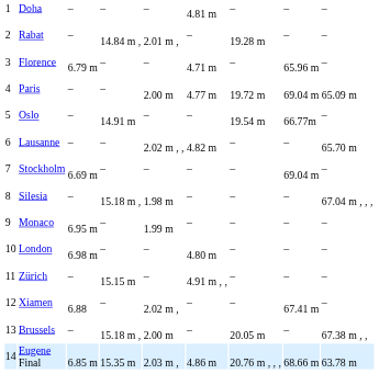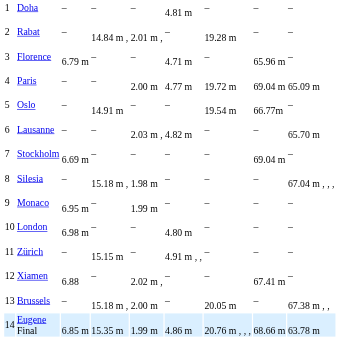 <table>
 <tr>
 <td>1</td>
 <td><a href='#'>Doha</a></td>
 <td>–</td>
 <td>–</td>
 <td>–</td>
 <td><br>4.81 m </td>
 <td>–</td>
 <td>–</td>
 <td>–</td>
 </tr>
 <tr>
 <td>2</td>
 <td><a href='#'>Rabat</a></td>
 <td>–</td>
 <td><br>14.84 m , </td>
 <td><br>2.01 m , </td>
 <td>–</td>
 <td><br>19.28 m </td>
 <td>–</td>
 <td>–</td>
 </tr>
 <tr>
 <td>3</td>
 <td><a href='#'>Florence</a></td>
 <td><br>6.79 m</td>
 <td>–</td>
 <td>–</td>
 <td><br>4.71 m</td>
 <td>–</td>
 <td><br>65.96 m </td>
 <td>–</td>
 </tr>
 <tr>
 <td>4</td>
 <td><a href='#'>Paris</a></td>
 <td>–</td>
 <td>–</td>
 <td><br>2.00 m </td>
 <td><br>4.77 m </td>
 <td><br>19.72 m </td>
 <td><br>69.04 m </td>
 <td><br>65.09 m </td>
 </tr>
 <tr>
 <td>5</td>
 <td><a href='#'>Oslo</a></td>
 <td>–</td>
 <td><br>14.91 m</td>
 <td>–</td>
 <td>–</td>
 <td><br>19.54 m</td>
 <td><br> 66.77m</td>
 <td>–</td>
 </tr>
 <tr>
 <td>6</td>
 <td><a href='#'>Lausanne</a></td>
 <td>–</td>
 <td>–</td>
-<td><br>2.02 m , , </td>
+<td><br>2.03 m , </td>
 <td><br>4.82 m </td>
 <td>–</td>
 <td>–</td>
 <td><br>65.70 m </td>
 </tr>
 <tr>
 <td>7</td>
 <td><a href='#'>Stockholm</a></td>
 <td><br>6.69 m</td>
 <td>–</td>
 <td>–</td>
 <td>–</td>
 <td>–</td>
 <td><br>69.04 m </td>
 <td>–</td>
 </tr>
 <tr>
 <td>8</td>
 <td><a href='#'>Silesia</a></td>
 <td>–</td>
 <td><br>15.18 m , </td>
 <td><br>1.98 m </td>
 <td>–</td>
 <td>–</td>
 <td>–</td>
 <td><br>67.04 m , , , </td>
 </tr>
 <tr>
 <td>9</td>
 <td><a href='#'>Monaco</a></td>
 <td><br>6.95 m </td>
 <td>–</td>
 <td><br>1.99 m</td>
 <td>–</td>
 <td>–</td>
 <td>–</td>
 <td>–</td>
 </tr>
 <tr>
 <td>10</td>
 <td><a href='#'>London</a></td>
 <td><br>6.98 m </td>
 <td>–</td>
 <td>–</td>
 <td><br>4.80 m </td>
 <td>–</td>
 <td>–</td>
 <td>–</td>
 </tr>
 <tr>
 <td>11</td>
 <td><a href='#'>Zürich</a></td>
 <td>–</td>
 <td><br>15.15 m</td>
 <td>–</td>
 <td><br>4.91 m , , </td>
 <td>–</td>
 <td>–</td>
 <td>–</td>
 </tr>
 <tr>
 <td>12</td>
 <td><a href='#'>Xiamen</a></td>
 <td><br>6.88 </td>
 <td>–</td>
 <td><br>2.02 m , </td>
 <td>–</td>
 <td>–</td>
 <td><br> 67.41 m </td>
 <td>–</td>
 </tr>
 <tr>
 <td>13</td>
 <td><a href='#'>Brussels</a></td>
 <td>–</td>
 <td><br>15.18 m , </td>
 <td><br>2.00 m</td>
 <td>–</td>
 <td><br>20.05 m</td>
 <td>–</td>
 <td><br>67.38 m , , </td>
 </tr>
 <tr bgcolor=#DAEFFF>
 <td>14</td>
 <td><a href='#'>Eugene</a><br>Final</td>
 <td><br>6.85 m</td>
 <td><br>15.35 m </td>
-<td><br>2.03 m , </td>
+<td><br>1.99 m</td>
 <td><br>4.86 m </td>
 <td><br>20.76 m , , , </td>
 <td><br>68.66 m</td>
 <td><br>63.78 m</td>
 </tr>
 </table>
